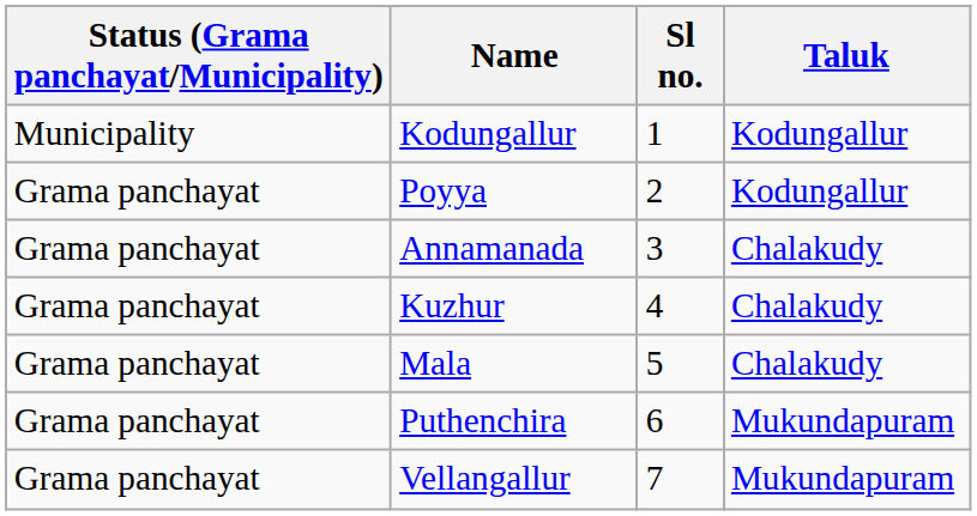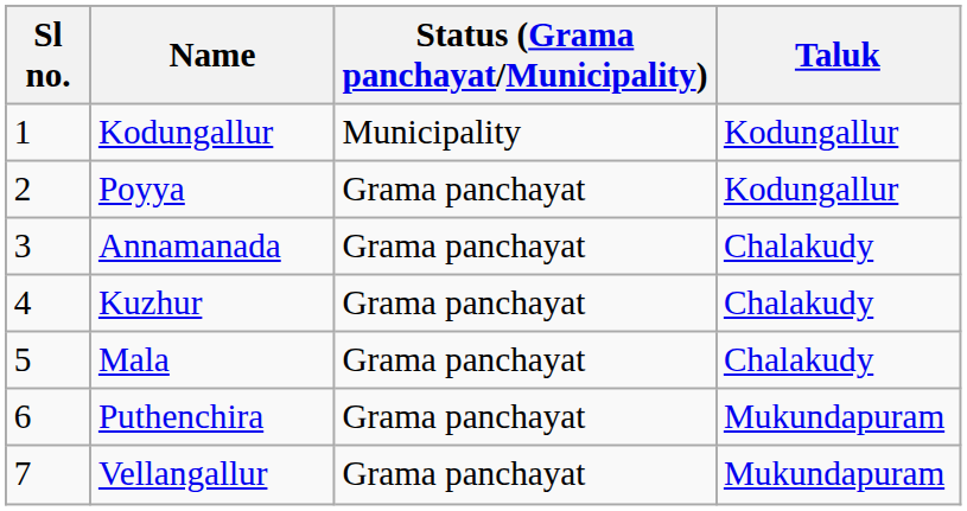 <table class="wikitable sortable" style="font-size: 95%;">
 <tr>
+<th width="30px">Sl no.</th>
+<th width="100px">Name</th>
 <th width="130px">Status (<a href='#'>Grama panchayat</a>/<a href='#'>Municipality</a>)</th>
-<th width="100px">Name</th>
-<th width="30px">Sl no.</th>
 <th width="100px"><a href='#'>Taluk</a></th>
 </tr>
 <tr>
+<td>1</td>
+<td><a href='#'>Kodungallur</a></td>
 <td>Municipality</td>
-<td><a href='#'>Kodungallur</a></td>
-<td>1</td>
 <td><a href='#'>Kodungallur</a></td>
 </tr>
 <tr>
+<td>2</td>
+<td><a href='#'>Poyya</a></td>
 <td>Grama panchayat</td>
-<td><a href='#'>Poyya</a></td>
-<td>2</td>
 <td><a href='#'>Kodungallur</a></td>
 </tr>
 <tr>
+<td>3</td>
+<td><a href='#'>Annamanada</a></td>
 <td>Grama panchayat</td>
-<td><a href='#'>Annamanada</a></td>
-<td>3</td>
 <td><a href='#'>Chalakudy</a></td>
 </tr>
 <tr>
+<td>4</td>
+<td><a href='#'>Kuzhur</a></td>
 <td>Grama panchayat</td>
-<td><a href='#'>Kuzhur</a></td>
-<td>4</td>
 <td><a href='#'>Chalakudy</a></td>
 </tr>
 <tr>
+<td>5</td>
+<td><a href='#'>Mala</a></td>
 <td>Grama panchayat</td>
-<td><a href='#'>Mala</a></td>
-<td>5</td>
 <td><a href='#'>Chalakudy</a></td>
 </tr>
 <tr>
+<td>6</td>
+<td><a href='#'>Puthenchira</a></td>
 <td>Grama panchayat</td>
-<td><a href='#'>Puthenchira</a></td>
-<td>6</td>
 <td><a href='#'>Mukundapuram</a></td>
 </tr>
 <tr>
+<td>7</td>
+<td><a href='#'>Vellangallur</a></td>
 <td>Grama panchayat</td>
-<td><a href='#'>Vellangallur</a></td>
-<td>7</td>
 <td><a href='#'>Mukundapuram</a></td>
 </tr>
 </table>
